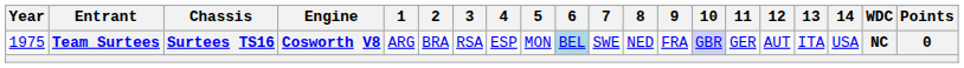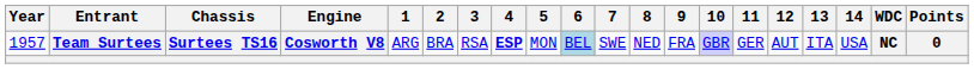 <table class="wikitable" style="text-align:center; font-size:90%">
 <tr>
 <th>Year</th>
 <th>Entrant</th>
 <th>Chassis</th>
 <th>Engine</th>
 <th>1</th>
 <th>2</th>
 <th>3</th>
 <th>4</th>
 <th>5</th>
 <th>6</th>
 <th>7</th>
 <th>8</th>
 <th>9</th>
 <th>10</th>
 <th>11</th>
 <th>12</th>
 <th>13</th>
 <th>14</th>
 <th>WDC</th>
 <th>Points</th>
 </tr>
 <tr>
-<td><a href='#'>1975</a></td>
+<td><a href='#'>1957</a></td>
 <th><a href='#'>Team Surtees</a></th>
 <th><a href='#'>Surtees</a> <a href='#'>TS16</a></th>
 <th><a href='#'>Cosworth</a> <a href='#'>V8</a></th>
 <td><a href='#'>ARG</a></td>
 <td><a href='#'>BRA</a></td>
 <td><a href='#'>RSA</a></td>
-<td><a href='#'>ESP</a></td>
+<td><strong><a href='#'>ESP</a></strong></td>
 <td><a href='#'>MON</a></td>
 <td style="background: lightblue;"><a href='#'>BEL</a></td>
 <td><a href='#'>SWE</a></td>
 <td><a href='#'>NED</a></td>
 <td><a href='#'>FRA</a></td>
 <td style="background:#CFCFFF;"><a href='#'>GBR</a><br></td>
 <td><a href='#'>GER</a></td>
 <td><a href='#'>AUT</a></td>
 <td><a href='#'>ITA</a></td>
 <td><a href='#'>USA</a></td>
 <th>NC</th>
 <th>0</th>
 </tr>
 <tr>
 <th colspan="20"></th>
 </tr>
 </table>
